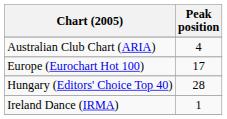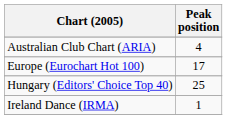 <table class="wikitable sortable">
 <tr>
 <th>Chart (2005)</th>
 <th>Peak<br>position</th>
 </tr>
 <tr>
 </tr>
 <tr>
 <td>Australian Club Chart (<a href='#'>ARIA</a>)</td>
 <td align="center">4</td>
 </tr>
 <tr>
 </tr>
 <tr>
 </tr>
 <tr>
 </tr>
 <tr>
 <td>Europe (<a href='#'>Eurochart Hot 100</a>)</td>
 <td align="center">17</td>
 </tr>
 <tr>
 </tr>
 <tr>
 </tr>
 <tr>
 </tr>
 <tr>
 </tr>
 <tr>
 <td>Hungary (<a href='#'>Editors' Choice Top 40</a>)</td>
-<td align="center">28</td>
+<td align="center">25</td>
 </tr>
 <tr>
 </tr>
 <tr>
 <td>Ireland Dance (<a href='#'>IRMA</a>)</td>
 <td align="center">1</td>
 </tr>
 <tr>
 </tr>
 <tr>
 </tr>
 <tr>
 </tr>
 <tr>
 </tr>
 <tr>
 </tr>
 <tr>
 </tr>
 <tr>
 </tr>
 <tr>
 </tr>
 </table>
